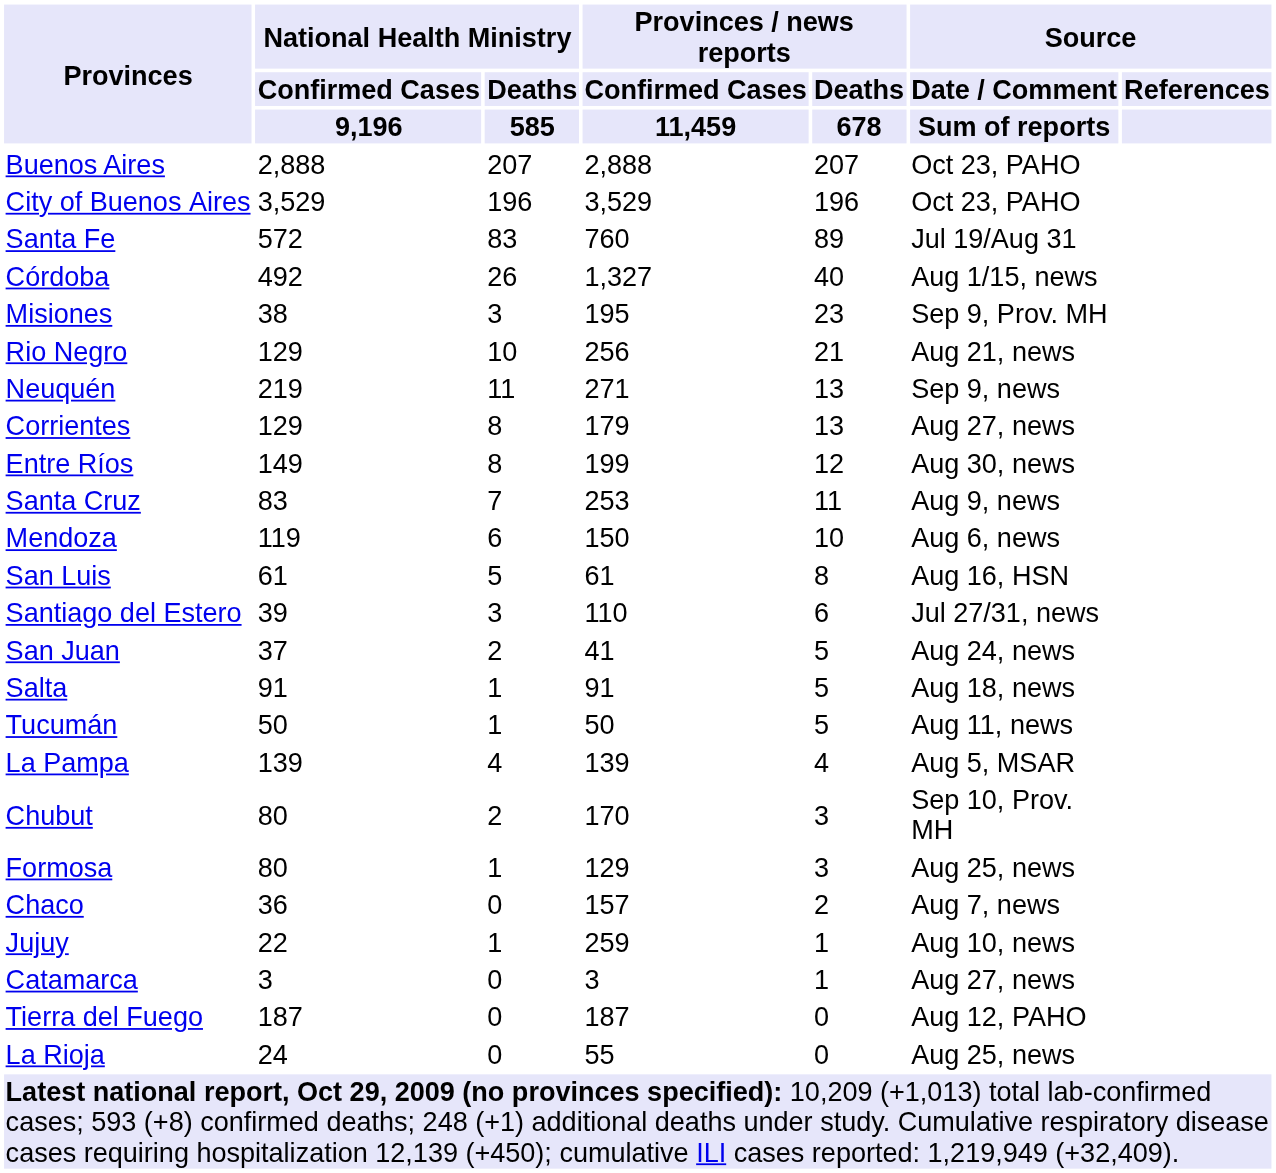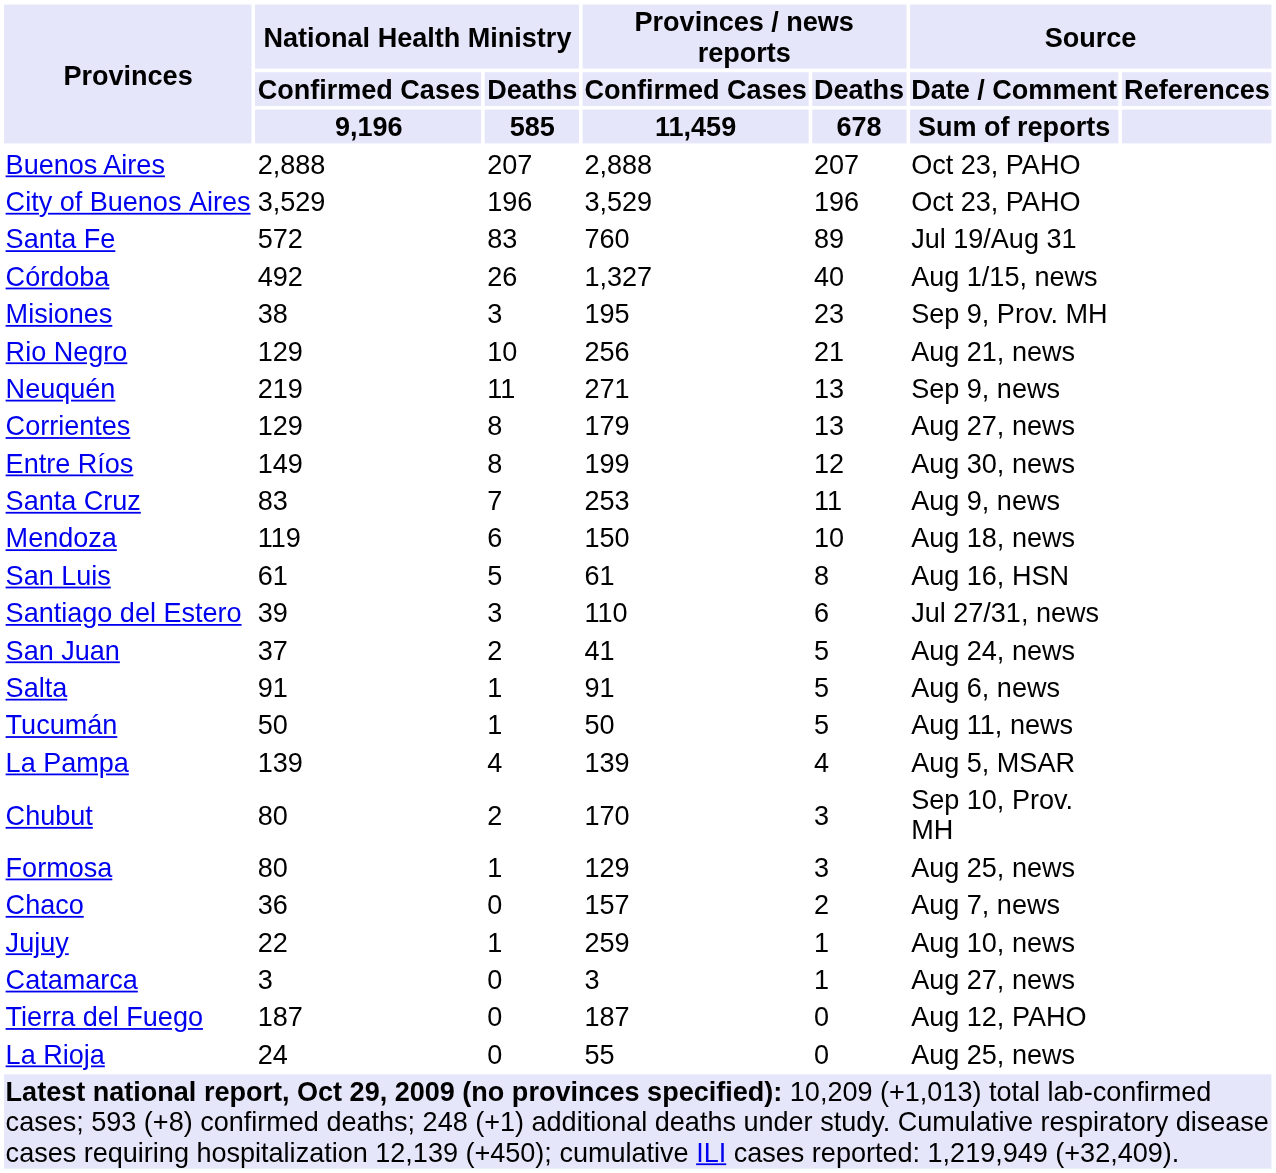 <table class="toccolours" style="float: center; margin: 0.5em auto; width:43em; font-size: 95%;">
 <tr>
 <th style="background:lavender;" rowspan="3">Provinces</th>
 <th style="background:lavender;" colspan="2">National Health Ministry</th>
 <th style="background:lavender;" colspan="2">Provinces / news reports</th>
 <th style="background:lavender;" colspan="2">Source</th>
 </tr>
 <tr>
 <th style="background:lavender;" colspan="1">Confirmed Cases</th>
 <th style="background:lavender;" colspan="1">Deaths</th>
 <th style="background:lavender;" colspan="1">Confirmed Cases</th>
 <th style="background:lavender;" colspan="1">Deaths</th>
 <th style="background:lavender;" colspan="1">Date / Comment</th>
 <th style="background:lavender;" colspan="1">References</th>
 </tr>
 <tr>
 <th style="background:lavender;">9,196 </th>
 <th style="background:lavender;">585</th>
 <th style="background:lavender;">11,459</th>
 <th style="background:lavender;">678</th>
 <th style="background:lavender;">Sum of reports</th>
 <th style="background:lavender;"></th>
 </tr>
 <tr>
 <td align=left><a href='#'>Buenos Aires</a></td>
 <td>2,888</td>
 <td>207</td>
 <td>2,888</td>
 <td>207</td>
 <td>Oct 23, PAHO</td>
 <td></td>
 </tr>
 <tr>
 <td align=left><a href='#'>City of Buenos Aires</a></td>
 <td>3,529</td>
 <td>196</td>
 <td>3,529</td>
 <td>196</td>
 <td>Oct 23, PAHO</td>
 <td></td>
 </tr>
 <tr>
 <td align=left><a href='#'>Santa Fe</a></td>
 <td>572</td>
 <td>83</td>
 <td>760</td>
 <td>89</td>
 <td>Jul 19/Aug 31</td>
 <td></td>
 </tr>
 <tr>
 <td align=left><a href='#'>Córdoba</a></td>
 <td>492</td>
 <td>26</td>
 <td>1,327</td>
 <td>40</td>
 <td>Aug 1/15, news</td>
 <td></td>
 </tr>
 <tr>
 <td align=left><a href='#'>Misiones</a></td>
 <td>38</td>
 <td>3</td>
 <td>195</td>
 <td>23</td>
 <td>Sep 9, Prov. MH</td>
 <td></td>
 </tr>
 <tr>
 <td align=left><a href='#'>Rio Negro</a></td>
 <td>129</td>
 <td>10</td>
 <td>256</td>
 <td>21</td>
 <td>Aug 21, news</td>
 <td></td>
 </tr>
 <tr>
 <td align=left><a href='#'>Neuquén</a></td>
 <td>219</td>
 <td>11</td>
 <td>271</td>
 <td>13</td>
 <td>Sep 9, news</td>
 <td></td>
 </tr>
 <tr>
 <td align=left><a href='#'>Corrientes</a></td>
 <td>129</td>
 <td>8</td>
 <td>179</td>
 <td>13</td>
 <td>Aug 27, news</td>
 <td></td>
 </tr>
 <tr>
 <td align=left><a href='#'>Entre Ríos</a></td>
 <td>149</td>
 <td>8</td>
 <td>199</td>
 <td>12</td>
 <td>Aug 30, news</td>
 <td></td>
 </tr>
 <tr>
 <td align=left><a href='#'>Santa Cruz</a></td>
 <td>83</td>
 <td>7</td>
 <td>253</td>
 <td>11</td>
 <td>Aug 9, news</td>
 <td></td>
 </tr>
 <tr>
 <td align=left><a href='#'>Mendoza</a></td>
 <td>119</td>
 <td>6</td>
 <td>150</td>
 <td>10</td>
-<td>Aug 6, news</td>
+<td>Aug 18, news</td>
 <td></td>
 </tr>
 <tr>
 <td align=left><a href='#'>San Luis</a></td>
 <td>61</td>
 <td>5</td>
 <td>61</td>
 <td>8</td>
 <td>Aug 16, HSN</td>
 <td></td>
 </tr>
 <tr>
 <td align=left><a href='#'>Santiago del Estero</a></td>
 <td>39</td>
 <td>3</td>
 <td>110</td>
 <td>6</td>
 <td>Jul 27/31, news</td>
 <td></td>
 </tr>
 <tr>
 <td align=left><a href='#'>San Juan</a></td>
 <td>37</td>
 <td>2</td>
 <td>41</td>
 <td>5</td>
 <td>Aug 24, news</td>
 <td></td>
 </tr>
 <tr>
 <td align=left><a href='#'>Salta</a></td>
 <td>91</td>
 <td>1</td>
 <td>91</td>
 <td>5</td>
-<td>Aug 18, news</td>
+<td>Aug 6, news</td>
 <td></td>
 </tr>
 <tr>
 <td align=left><a href='#'>Tucumán</a></td>
 <td>50</td>
 <td>1</td>
 <td>50</td>
 <td>5</td>
 <td>Aug 11, news</td>
 <td></td>
 </tr>
 <tr>
 <td align=left><a href='#'>La Pampa</a></td>
 <td>139</td>
 <td>4</td>
 <td>139</td>
 <td>4</td>
 <td>Aug 5, MSAR</td>
 <td></td>
 </tr>
 <tr>
 <td align=left><a href='#'>Chubut</a></td>
 <td>80</td>
 <td>2</td>
 <td>170</td>
 <td>3</td>
 <td>Sep 10, Prov. MH</td>
 <td></td>
 </tr>
 <tr>
 <td align=left><a href='#'>Formosa</a></td>
 <td>80</td>
 <td>1</td>
 <td>129</td>
 <td>3</td>
 <td>Aug 25, news</td>
 <td></td>
 </tr>
 <tr>
 <td align=left><a href='#'>Chaco</a></td>
 <td>36</td>
 <td>0</td>
 <td>157</td>
 <td>2</td>
 <td>Aug 7, news</td>
 <td></td>
 </tr>
 <tr>
 <td align=left><a href='#'>Jujuy</a></td>
 <td>22</td>
 <td>1</td>
 <td>259</td>
 <td>1</td>
 <td>Aug 10, news</td>
 <td></td>
 </tr>
 <tr>
 <td align=left><a href='#'>Catamarca</a></td>
 <td>3</td>
 <td>0</td>
 <td>3</td>
 <td>1</td>
 <td>Aug 27, news</td>
 <td></td>
 </tr>
 <tr>
 <td align=left><a href='#'>Tierra del Fuego</a></td>
 <td>187</td>
 <td>0</td>
 <td>187</td>
 <td>0</td>
 <td>Aug 12, PAHO</td>
 <td></td>
 </tr>
 <tr>
 <td align=left><a href='#'>La Rioja</a></td>
 <td>24</td>
 <td>0</td>
 <td>55</td>
 <td>0</td>
 <td>Aug 25, news</td>
 <td></td>
 </tr>
 <tr>
 <td style="background:lavender;" colspan="7" align=left><strong>Latest national report, Oct 29, 2009 (no provinces specified):</strong> 10,209 (+1,013) total lab-confirmed cases; 593 (+8) confirmed deaths; 248 (+1) additional deaths under study. Cumulative respiratory disease cases requiring hospitalization 12,139 (+450); cumulative <a href='#'>ILI</a> cases reported: 1,219,949 (+32,409).</td>
 </tr>
 <tr>
 </tr>
 </table>
